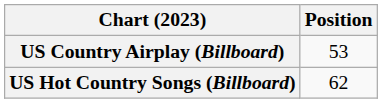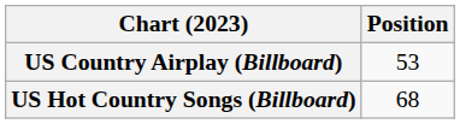 <table class="wikitable sortable plainrowheaders" style="text-align:center">
 <tr>
 <th scope="col">Chart (2023)</th>
 <th scope="col">Position</th>
 </tr>
 <tr>
 <th scope="row">US Country Airplay (<em>Billboard</em>)</th>
 <td>53</td>
 </tr>
 <tr>
 <th scope="row">US Hot Country Songs (<em>Billboard</em>)</th>
-<td>62</td>
+<td>68</td>
 </tr>
 </table>
